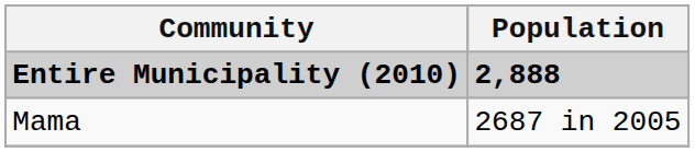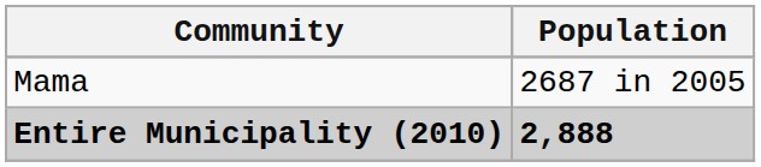 <table class="wikitable">
 <tr style="background:#111111; color:#111111;">
 <th><strong>Community</strong></th>
 <th><strong>Population</strong></th>
+</tr>
+<tr>
+<td>Mama</td>
+<td>2687  in 2005</td>
 </tr>
 <tr style="background:#CFCFCF;">
 <td><strong>Entire Municipality (2010)</strong></td>
 <td><strong>2,888</strong></td>
 </tr>
 <tr>
-<td>Mama</td>
-<td>2687  in 2005</td>
-</tr>
-<tr>
 </tr>
 </table>
